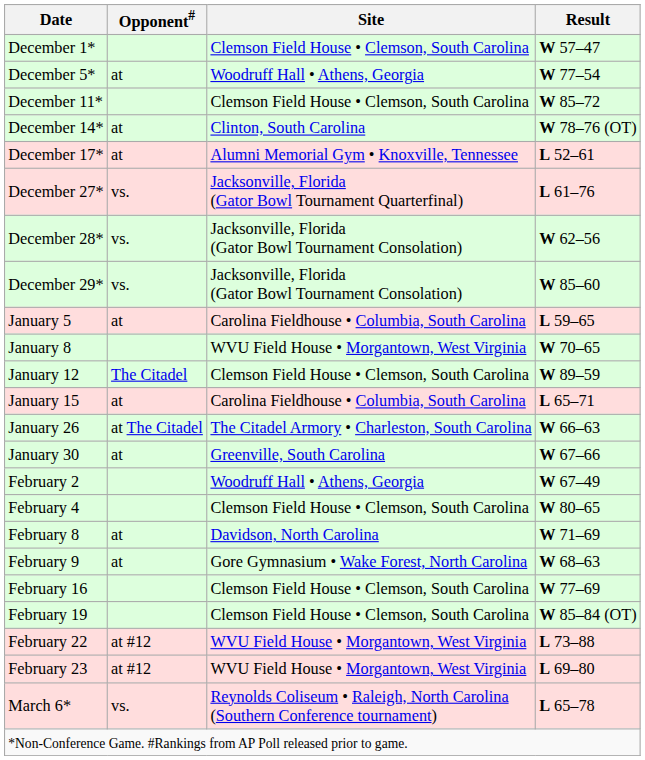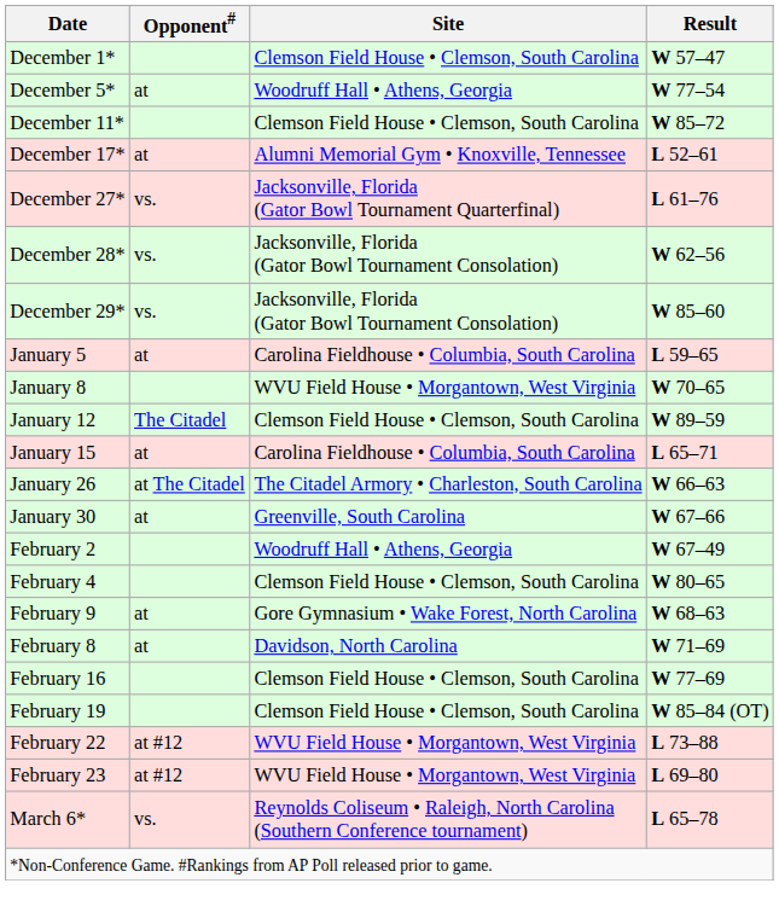 <table class="wikitable" style="font-size:95%;">
 <tr>
 <th>Date</th>
 <th>Opponent<sup>#</sup></th>
 <th>Site</th>
 <th>Result</th>
 </tr>
 <tr style="background: #ddffdd;">
 <td>December 1*</td>
 <td></td>
 <td><a href='#'>Clemson Field House</a> • <a href='#'>Clemson, South Carolina</a></td>
 <td><strong>W</strong> 57–47</td>
 </tr>
 <tr style="background: #ddffdd;">
 <td>December 5*</td>
 <td>at </td>
 <td><a href='#'>Woodruff Hall</a> • <a href='#'>Athens, Georgia</a></td>
 <td><strong>W</strong> 77–54</td>
 </tr>
 <tr style="background: #ddffdd;">
 <td>December 11*</td>
 <td></td>
 <td>Clemson Field House • Clemson, South Carolina</td>
 <td><strong>W</strong> 85–72</td>
-</tr>
-<tr style="background: #ddffdd;">
-<td>December 14*</td>
-<td>at </td>
-<td><a href='#'>Clinton, South Carolina</a></td>
-<td><strong>W</strong> 78–76 (OT)</td>
 </tr>
 <tr style="background: #ffdddd;">
 <td>December 17*</td>
 <td>at </td>
 <td><a href='#'>Alumni Memorial Gym</a> • <a href='#'>Knoxville, Tennessee</a></td>
 <td><strong>L</strong> 52–61</td>
 </tr>
 <tr style="background: #ffdddd;">
 <td>December 27*</td>
 <td>vs. </td>
 <td><a href='#'>Jacksonville, Florida</a><br>(<a href='#'>Gator Bowl</a> Tournament Quarterfinal)</td>
 <td><strong>L</strong> 61–76</td>
 </tr>
 <tr style="background: #ddffdd;">
 <td>December 28*</td>
 <td>vs. </td>
 <td>Jacksonville, Florida<br>(Gator Bowl Tournament Consolation)</td>
 <td><strong>W</strong> 62–56</td>
 </tr>
 <tr style="background: #ddffdd;">
 <td>December 29*</td>
 <td>vs. </td>
 <td>Jacksonville, Florida<br>(Gator Bowl Tournament Consolation)</td>
 <td><strong>W</strong> 85–60</td>
 </tr>
 <tr style="background: #ffdddd;">
 <td>January 5</td>
 <td>at </td>
 <td>Carolina Fieldhouse • <a href='#'>Columbia, South Carolina</a></td>
 <td><strong>L</strong> 59–65</td>
 </tr>
 <tr style="background: #ddffdd;">
 <td>January 8</td>
 <td></td>
 <td>WVU Field House • <a href='#'>Morgantown, West Virginia</a></td>
 <td><strong>W</strong> 70–65</td>
 </tr>
 <tr style="background: #ddffdd;">
 <td>January 12</td>
 <td><a href='#'>The Citadel</a></td>
 <td>Clemson Field House • Clemson, South Carolina</td>
 <td><strong>W</strong> 89–59</td>
 </tr>
 <tr style="background: #ffdddd;">
 <td>January 15</td>
 <td>at </td>
 <td>Carolina Fieldhouse • <a href='#'>Columbia, South Carolina</a></td>
 <td><strong>L</strong> 65–71</td>
 </tr>
 <tr style="background: #ddffdd;">
 <td>January 26</td>
 <td>at <a href='#'>The Citadel</a></td>
 <td><a href='#'>The Citadel Armory</a> • <a href='#'>Charleston, South Carolina</a></td>
 <td><strong>W</strong> 66–63</td>
 </tr>
 <tr style="background: #ddffdd;">
 <td>January 30</td>
 <td>at </td>
 <td><a href='#'>Greenville, South Carolina</a></td>
 <td><strong>W</strong> 67–66</td>
 </tr>
 <tr style="background: #ddffdd;">
 <td>February 2</td>
 <td></td>
 <td><a href='#'>Woodruff Hall</a> • <a href='#'>Athens, Georgia</a></td>
 <td><strong>W</strong> 67–49</td>
 </tr>
 <tr style="background: #ddffdd;">
 <td>February 4</td>
 <td></td>
 <td>Clemson Field House • Clemson, South Carolina</td>
 <td><strong>W</strong> 80–65</td>
 </tr>
 <tr style="background: #ddffdd;">
+<td>February 9</td>
+<td>at </td>
+<td>Gore Gymnasium • <a href='#'>Wake Forest, North Carolina</a></td>
+<td><strong>W</strong> 68–63</td>
+</tr>
+<tr style="background: #ddffdd;">
 <td>February 8</td>
 <td>at </td>
 <td><a href='#'>Davidson, North Carolina</a></td>
 <td><strong>W</strong> 71–69</td>
-</tr>
-<tr style="background: #ddffdd;">
-<td>February 9</td>
-<td>at </td>
-<td>Gore Gymnasium • <a href='#'>Wake Forest, North Carolina</a></td>
-<td><strong>W</strong> 68–63</td>
 </tr>
 <tr style="background: #ddffdd;">
 <td>February 16</td>
 <td></td>
 <td>Clemson Field House • Clemson, South Carolina</td>
 <td><strong>W</strong> 77–69</td>
 </tr>
 <tr style="background: #ddffdd;">
 <td>February 19</td>
 <td></td>
 <td>Clemson Field House • Clemson, South Carolina</td>
 <td><strong>W</strong> 85–84 (OT)</td>
 </tr>
 <tr style="background: #ffdddd;">
 <td>February 22</td>
 <td>at #12 </td>
 <td><a href='#'>WVU Field House</a> • <a href='#'>Morgantown, West Virginia</a></td>
 <td><strong>L</strong> 73–88</td>
 </tr>
 <tr style="background: #ffdddd;">
 <td>February 23</td>
 <td>at #12 </td>
 <td>WVU Field House • <a href='#'>Morgantown, West Virginia</a></td>
 <td><strong>L</strong> 69–80</td>
 </tr>
 <tr style="background: #ffdddd;">
 <td>March 6*</td>
 <td>vs. </td>
 <td><a href='#'>Reynolds Coliseum</a> • <a href='#'>Raleigh, North Carolina</a><br>(<a href='#'>Southern Conference tournament</a>)</td>
 <td><strong>L</strong> 65–78</td>
 </tr>
 <tr style="background:#f9f9f9;">
 <td colspan=4><small>*Non-Conference Game. #Rankings from AP Poll released prior to game.</small></td>
 </tr>
 </table>
